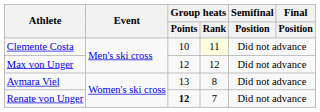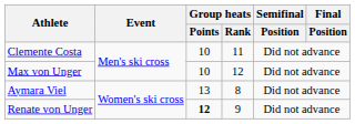 <table class="wikitable" style="font-size:90%">
 <tr>
 <th rowspan="2">Athlete</th>
 <th rowspan="2">Event</th>
 <th colspan=2>Group heats</th>
 <th>Semifinal</th>
 <th>Final</th>
 </tr>
 <tr style="font-size:95%">
 <th>Points</th>
 <th>Rank</th>
 <th>Position</th>
 <th>Position</th>
 </tr>
 <tr align=center>
 <td align=left><a href='#'>Clemente Costa</a></td>
 <td align=left rowspan=2><a href='#'>Men's ski cross</a></td>
 <td>10</td>
-<td style="background: lightyellow;">11</td>
+<td>11</td>
 <td colspan=2>Did not advance</td>
 </tr>
 <tr align=center>
 <td align=left><a href='#'>Max von Unger</a></td>
-<td>12</td>
+<td>10</td>
 <td>12</td>
 <td colspan=2>Did not advance</td>
 </tr>
 <tr align=center>
 <td align=left><a href='#'>Aymara Viel</a></td>
 <td align=left rowspan=2><a href='#'>Women's ski cross</a></td>
 <td>13</td>
 <td>8</td>
 <td colspan=2>Did not advance</td>
 </tr>
 <tr align=center>
 <td align=left><a href='#'>Renate von Unger</a></td>
 <td><strong>12</strong></td>
-<td>7</td>
+<td>9</td>
 <td colspan=2>Did not advance</td>
 </tr>
 </table>
